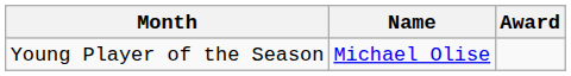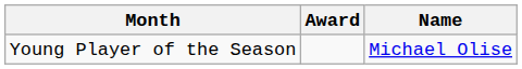 <table class="wikitable"  class= style="text-align:center; border:1px #aaa solid; font-size:95%">
 <tr>
 <th>Month</th>
+<th>Award</th>
 <th>Name</th>
-<th>Award</th>
 </tr>
 <tr>
 <td>Young Player of the Season</td>
+<td></td>
 <td><a href='#'>Michael Olise</a></td>
-<td></td>
 </tr>
 </table>
